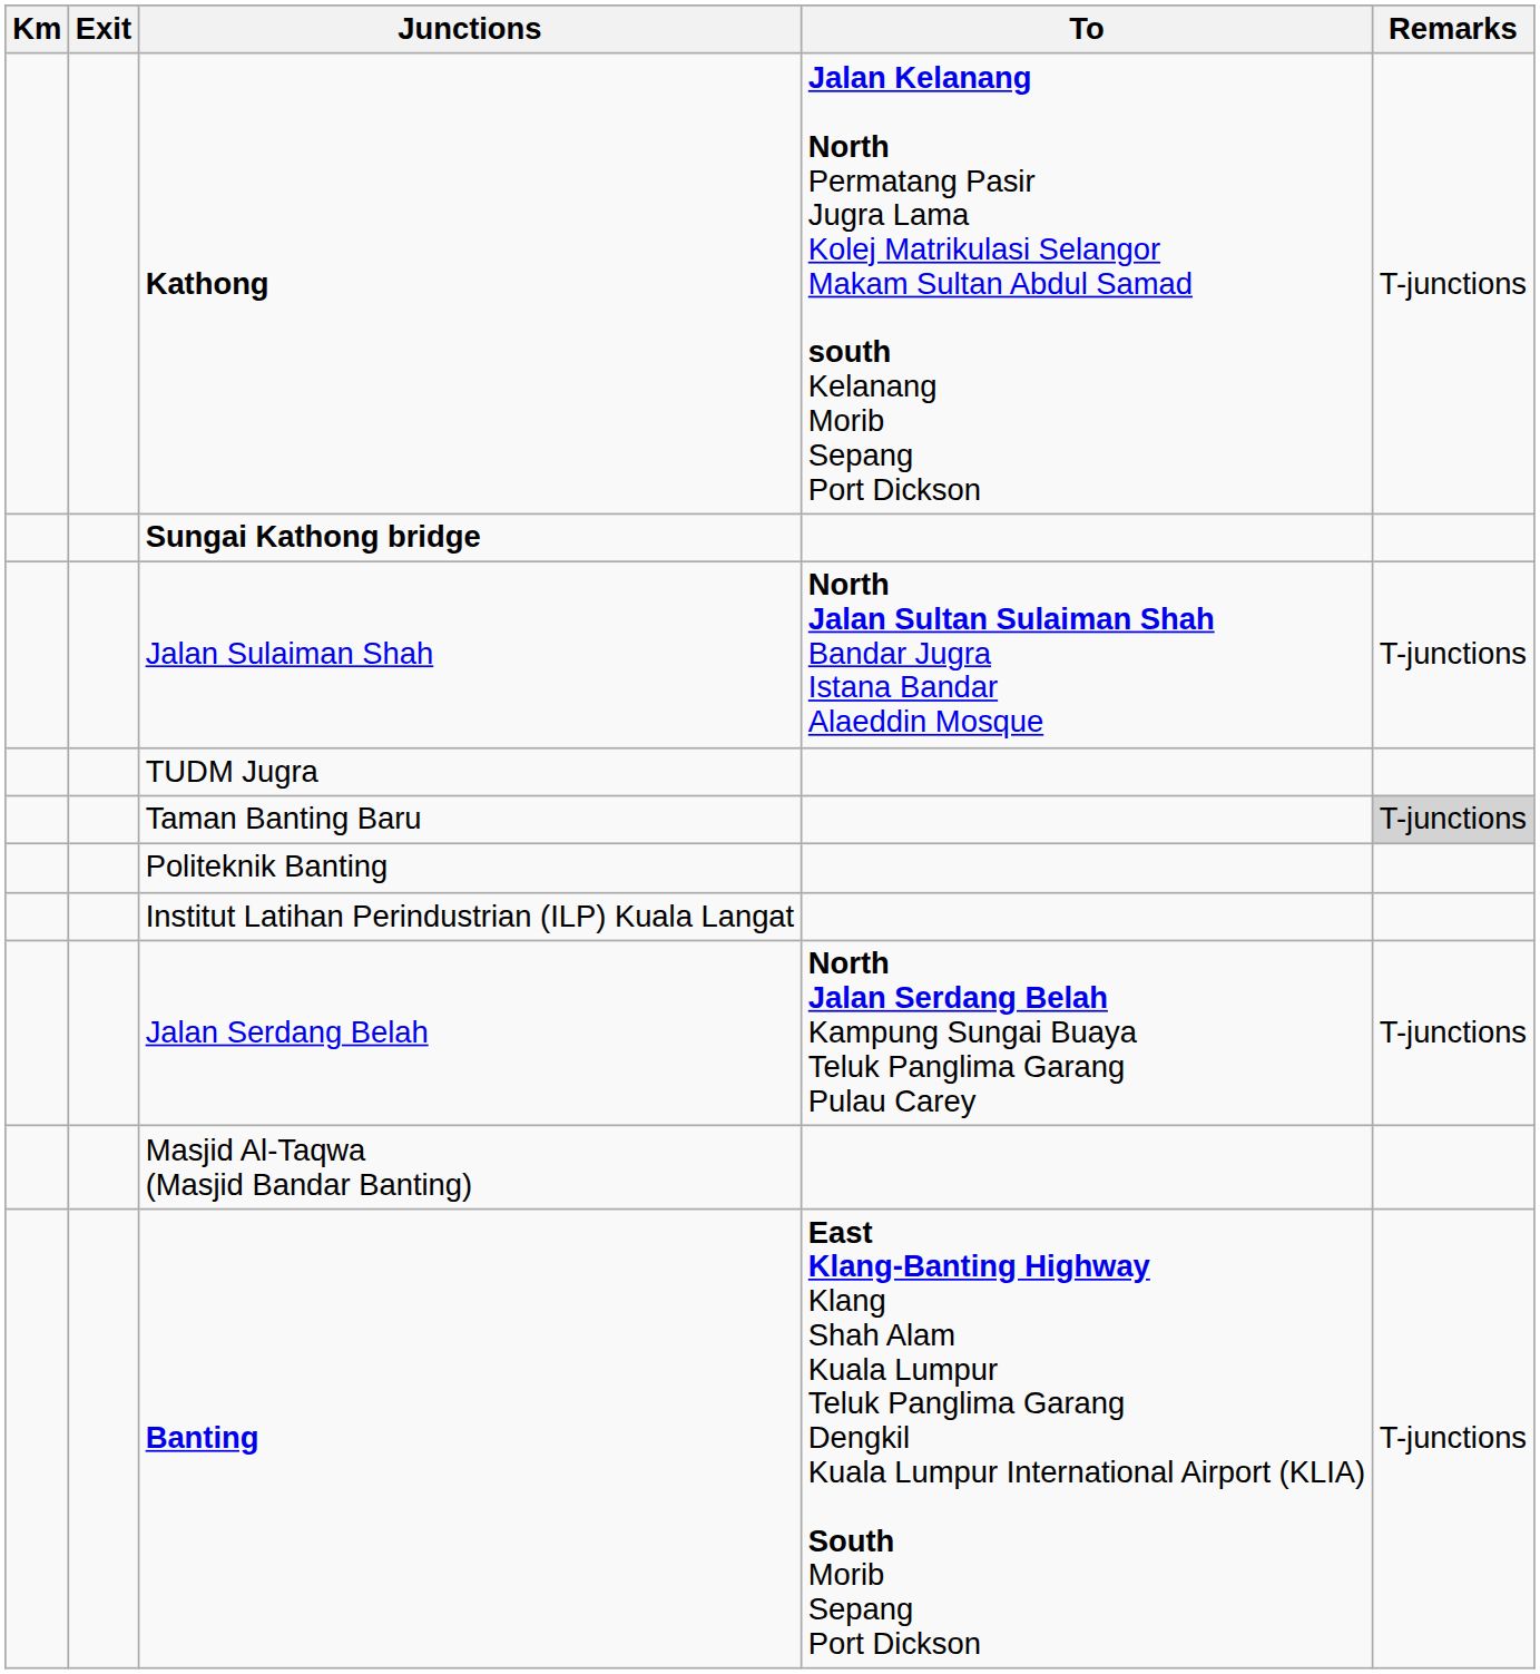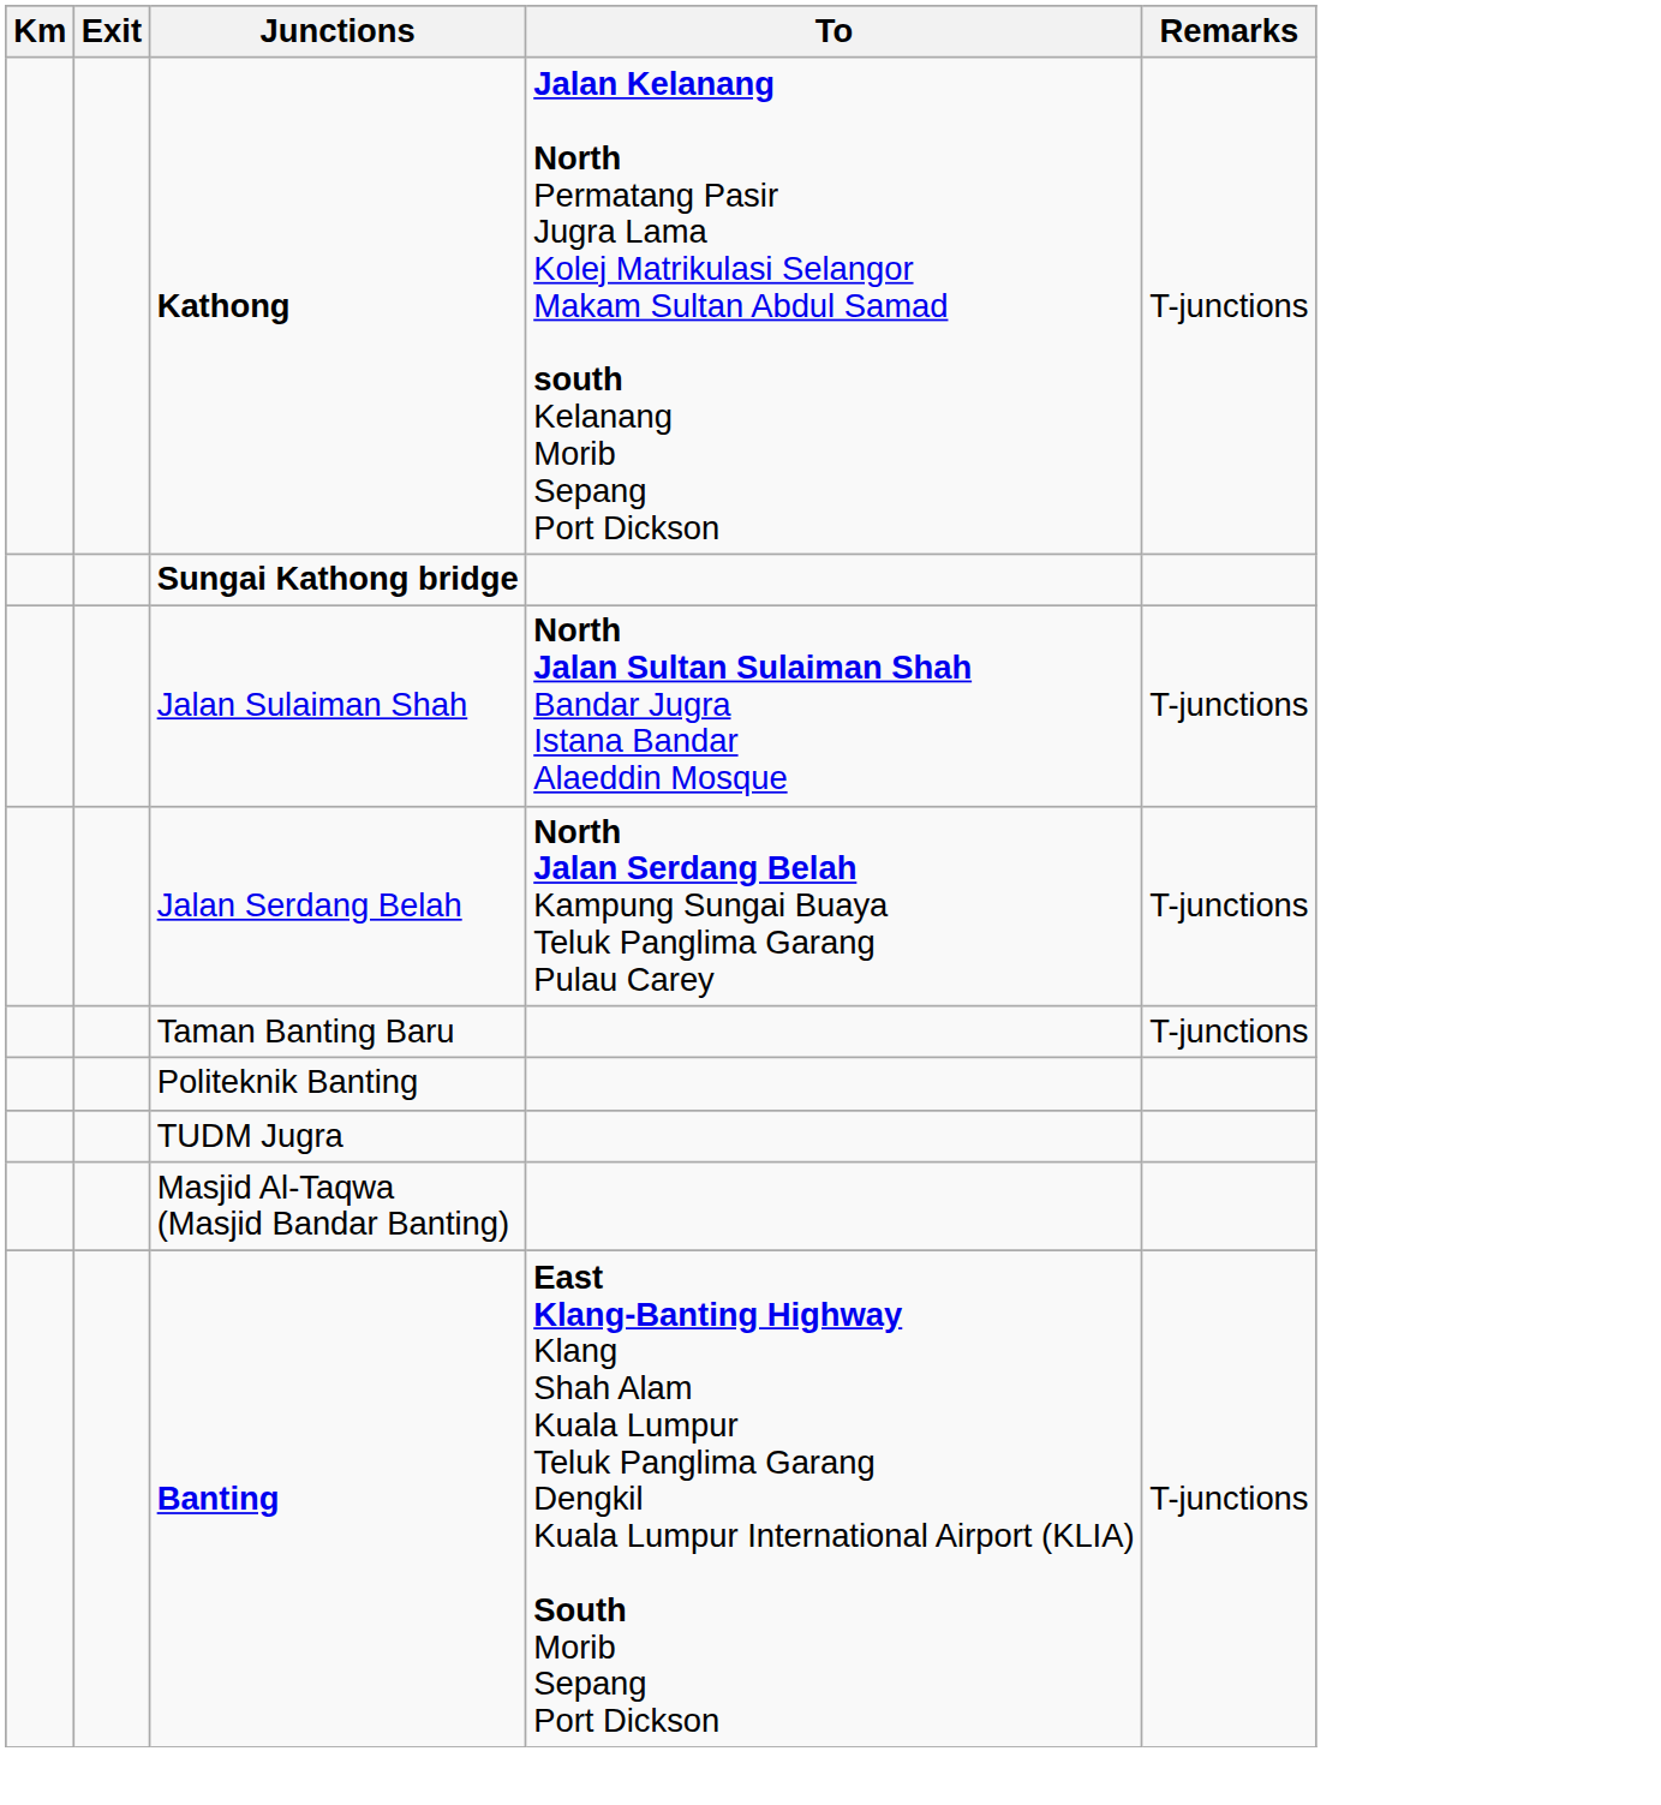 <table class="wikitable">
 <tr>
 <th>Km</th>
 <th>Exit</th>
 <th>Junctions</th>
 <th>To</th>
 <th>Remarks</th>
 </tr>
 <tr>
 <td></td>
 <td></td>
 <td><strong>Kathong</strong></td>
 <td> <strong><a href='#'>Jalan Kelanang</a></strong><br><br><strong>North</strong><br>Permatang Pasir<br>Jugra Lama<br><a href='#'>Kolej Matrikulasi Selangor</a><br><a href='#'>Makam Sultan Abdul Samad</a><br><br><strong>south</strong><br>Kelanang<br>Morib<br>Sepang<br>Port Dickson</td>
 <td>T-junctions</td>
 </tr>
 <tr>
 <td></td>
 <td></td>
 <td><strong>Sungai Kathong bridge</strong></td>
 <td></td>
 <td></td>
 </tr>
 <tr>
 <td></td>
 <td></td>
 <td><a href='#'>Jalan Sulaiman Shah</a></td>
 <td><strong>North</strong><br> <strong><a href='#'>Jalan Sultan Sulaiman Shah</a></strong><br><a href='#'>Bandar Jugra</a><br><a href='#'>Istana Bandar</a><br><a href='#'>Alaeddin Mosque</a></td>
 <td>T-junctions</td>
 </tr>
 <tr>
 <td></td>
 <td></td>
-<td>TUDM Jugra</td>
-<td></td>
-<td></td>
+<td><a href='#'>Jalan Serdang Belah</a></td>
+<td><strong>North</strong><br> <strong><a href='#'>Jalan Serdang Belah</a></strong><br>Kampung Sungai Buaya<br>Teluk Panglima Garang<br>Pulau Carey</td>
+<td>T-junctions</td>
 </tr>
 <tr>
 <td></td>
 <td></td>
 <td>Taman Banting Baru</td>
 <td></td>
-<td style="background: lightgrey;">T-junctions</td>
+<td>T-junctions</td>
 </tr>
 <tr>
 <td></td>
 <td></td>
 <td>Politeknik Banting</td>
 <td></td>
 <td></td>
 </tr>
 <tr>
 <td></td>
 <td></td>
-<td>Institut Latihan Perindustrian (ILP) Kuala Langat</td>
+<td>TUDM Jugra</td>
 <td></td>
 <td></td>
-</tr>
-<tr>
-<td></td>
-<td></td>
-<td><a href='#'>Jalan Serdang Belah</a></td>
-<td><strong>North</strong><br> <strong><a href='#'>Jalan Serdang Belah</a></strong><br>Kampung Sungai Buaya<br>Teluk Panglima Garang<br>Pulau Carey</td>
-<td>T-junctions</td>
 </tr>
 <tr>
 <td></td>
 <td></td>
 <td>Masjid Al-Taqwa<br>(Masjid Bandar Banting)</td>
 <td></td>
 <td></td>
 </tr>
 <tr>
 <td></td>
 <td></td>
 <td><strong><a href='#'>Banting</a></strong></td>
 <td><strong>East</strong><br> <strong><a href='#'>Klang-Banting Highway</a></strong><br> Klang<br> Shah Alam<br> Kuala Lumpur<br> Teluk Panglima Garang<br> Dengkil<br> Kuala Lumpur International Airport (KLIA) <br><br><strong>South</strong><br> Morib<br> Sepang<br> Port Dickson</td>
 <td>T-junctions</td>
 </tr>
 </table>
